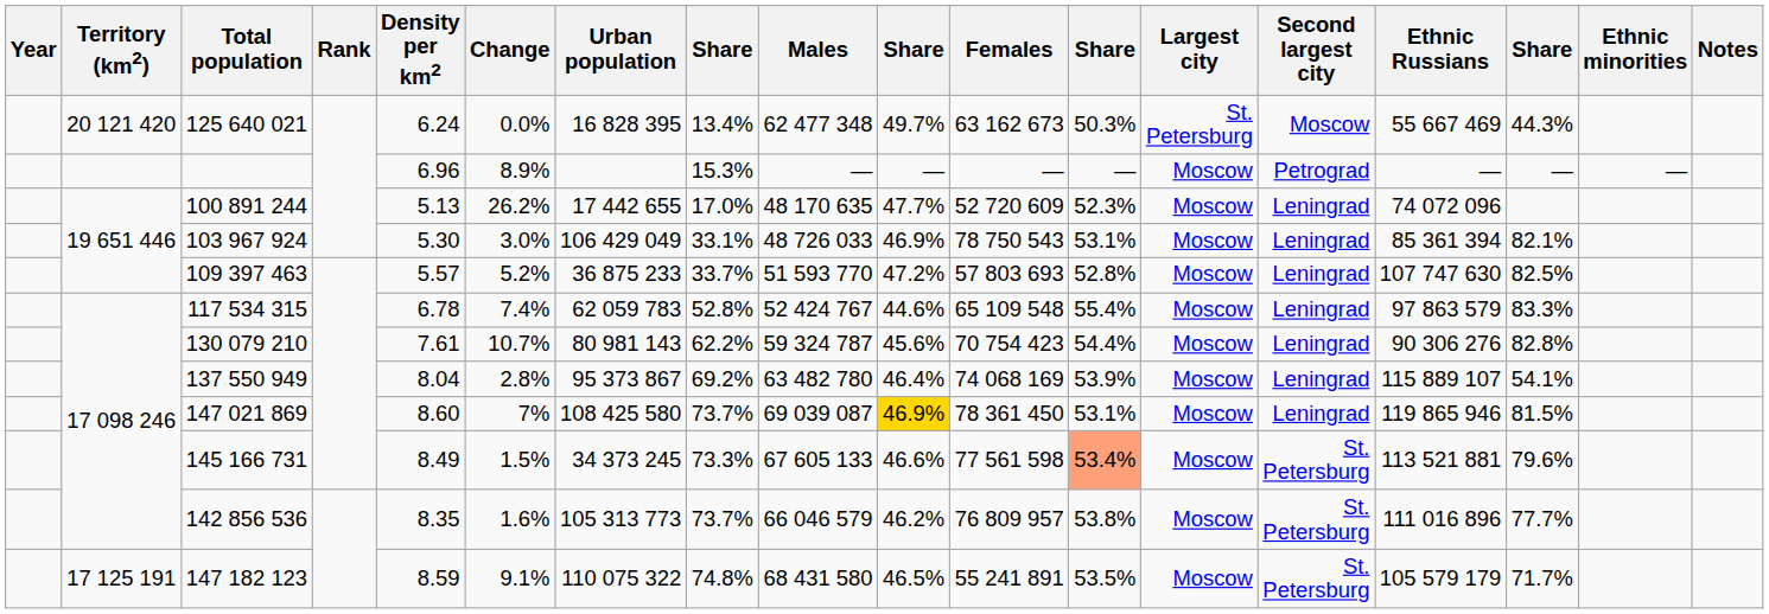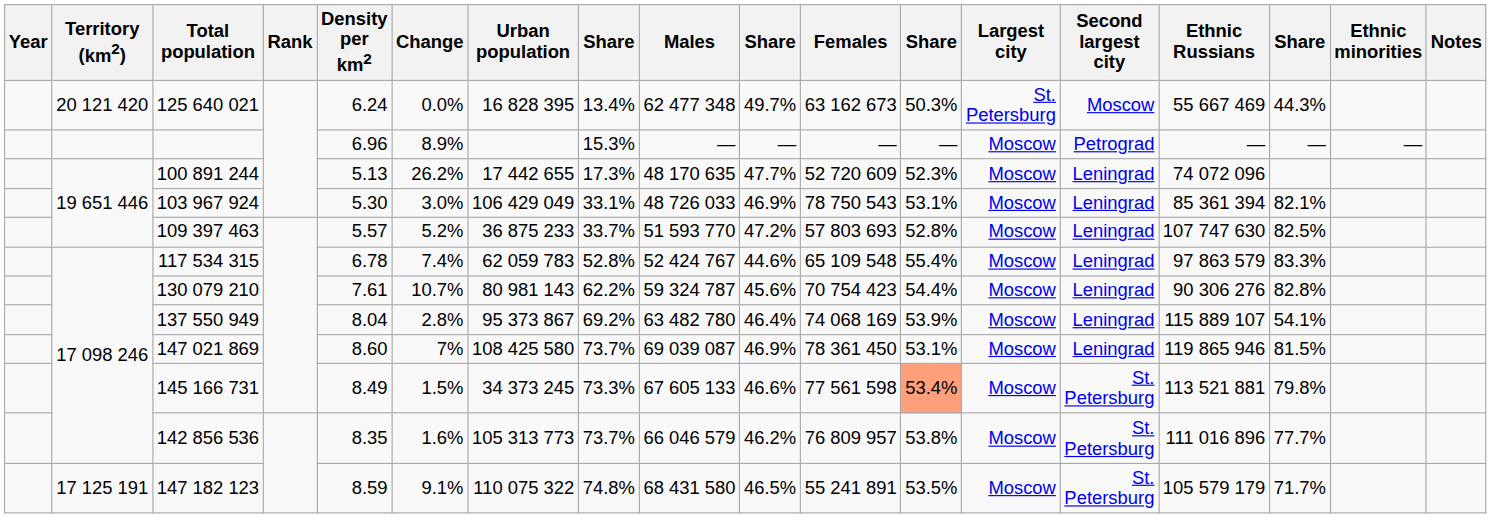 <table class="sortable wikitable" style="margin: auto;">
 <tr>
 <th>Year</th>
 <th>Territory<br>(<strong>km<sup>2</sup></strong>)</th>
 <th>Total<br>population</th>
 <th>Rank</th>
 <th>Density<br>per km<sup>2</sup></th>
 <th>Change</th>
 <th>Urban<br>population</th>
 <th>Share</th>
 <th>Males</th>
 <th>Share</th>
 <th>Females</th>
 <th>Share</th>
 <th>Largest city</th>
 <th>Second<br>largest city</th>
 <th>Ethnic<br>Russians</th>
 <th>Share</th>
 <th>Ethnic<br>minorities</th>
 <th>Notes</th>
 </tr>
 <tr align="right">
 <td></td>
 <td>20 121 420</td>
 <td>125 640 021</td>
 <td rowspan="4"></td>
 <td> 6.24</td>
 <td> 0.0%</td>
 <td>16 828 395</td>
 <td> 13.4%</td>
 <td>62 477 348</td>
 <td> 49.7%</td>
 <td>63 162 673</td>
 <td> 50.3%</td>
 <td> <a href='#'>St. Petersburg</a><br></td>
 <td> <a href='#'>Moscow</a><br></td>
 <td>55 667 469</td>
 <td> 44.3%</td>
 <td></td>
 <td align="left"></td>
 </tr>
 <tr align="right">
 <td></td>
 <td></td>
 <td></td>
 <td> 6.96</td>
 <td> 8.9%</td>
 <td></td>
 <td> 15.3%</td>
 <td>—</td>
 <td>—</td>
 <td>—</td>
 <td>—</td>
 <td> <a href='#'>Moscow</a><br></td>
 <td> <a href='#'>Petrograd</a><br></td>
 <td>—</td>
 <td>—</td>
 <td>—</td>
 <td align="left"></td>
 </tr>
 <tr align="right">
 <td></td>
 <td rowspan="3">19 651 446</td>
 <td>100 891 244</td>
 <td> 5.13</td>
 <td> 26.2%</td>
 <td>17 442 655</td>
-<td> 17.0%</td>
+<td> 17.3%</td>
 <td>48 170 635</td>
 <td> 47.7%</td>
 <td>52 720 609</td>
 <td> 52.3%</td>
 <td> <a href='#'>Moscow</a><br></td>
 <td> <a href='#'>Leningrad</a><br></td>
 <td>74 072 096</td>
 <td></td>
 <td></td>
 <td align="left"></td>
 </tr>
 <tr align="right">
 <td></td>
 <td>103 967 924</td>
 <td> 5.30</td>
 <td> 3.0%</td>
 <td>106 429 049</td>
 <td> 33.1%</td>
 <td>48 726 033</td>
 <td> 46.9%</td>
 <td>78 750 543</td>
 <td> 53.1%</td>
 <td> <a href='#'>Moscow</a><br></td>
 <td> <a href='#'>Leningrad</a><br></td>
 <td>85 361 394</td>
 <td> 82.1%</td>
 <td></td>
 <td align="left"></td>
 </tr>
 <tr align="right">
 <td></td>
 <td>109 397 463</td>
 <td rowspan="6"></td>
 <td> 5.57</td>
 <td> 5.2%</td>
 <td>36 875 233</td>
 <td> 33.7%</td>
 <td>51 593 770</td>
 <td> 47.2%</td>
 <td>57 803 693</td>
 <td> 52.8%</td>
 <td> <a href='#'>Moscow</a><br></td>
 <td> <a href='#'>Leningrad</a><br></td>
 <td>107 747 630</td>
 <td> 82.5%</td>
 <td></td>
 <td align="left"></td>
 </tr>
 <tr align="right">
 <td></td>
 <td rowspan="6">17 098 246</td>
 <td>117 534 315</td>
 <td> 6.78</td>
 <td> 7.4%</td>
 <td>62 059 783</td>
 <td> 52.8%</td>
 <td>52 424 767</td>
 <td> 44.6%</td>
 <td>65 109 548</td>
 <td> 55.4%</td>
 <td> <a href='#'>Moscow</a><br></td>
 <td> <a href='#'>Leningrad</a><br></td>
 <td>97 863 579</td>
 <td> 83.3%</td>
 <td></td>
 <td align="left"></td>
 </tr>
 <tr align="right">
 <td></td>
 <td>130 079 210</td>
 <td> 7.61</td>
 <td> 10.7%</td>
 <td>80 981 143</td>
 <td> 62.2%</td>
 <td>59 324 787</td>
 <td> 45.6%</td>
 <td>70 754 423</td>
 <td> 54.4%</td>
 <td> <a href='#'>Moscow</a><br></td>
 <td> <a href='#'>Leningrad</a><br></td>
 <td>90 306 276</td>
 <td> 82.8%</td>
 <td></td>
 <td align="left"></td>
 </tr>
 <tr align="right">
 <td></td>
 <td>137 550 949</td>
 <td> 8.04</td>
 <td> 2.8%</td>
 <td>95 373 867</td>
 <td> 69.2%</td>
 <td>63 482 780</td>
 <td> 46.4%</td>
 <td>74 068 169</td>
 <td> 53.9%</td>
 <td> <a href='#'>Moscow</a><br></td>
 <td> <a href='#'>Leningrad</a><br></td>
 <td>115 889 107</td>
 <td> 54.1%</td>
 <td></td>
 <td align="left"></td>
 </tr>
 <tr align="right">
 <td></td>
 <td>147 021 869</td>
 <td> 8.60</td>
 <td> 7%</td>
 <td>108 425 580</td>
 <td> 73.7%</td>
 <td>69 039 087</td>
-<td style="background: gold;"> 46.9%</td>
+<td> 46.9%</td>
 <td>78 361 450</td>
 <td> 53.1%</td>
 <td> <a href='#'>Moscow</a><br></td>
 <td> <a href='#'>Leningrad</a><br></td>
 <td>119 865 946</td>
 <td> 81.5%</td>
 <td></td>
 <td align="left"></td>
 </tr>
 <tr align="right">
 <td></td>
 <td>145 166 731</td>
 <td> 8.49</td>
 <td> 1.5%</td>
 <td>34 373 245</td>
 <td> 73.3%</td>
 <td>67 605 133</td>
 <td> 46.6%</td>
 <td>77 561 598</td>
 <td style="background: lightsalmon;"> 53.4%</td>
 <td> <a href='#'>Moscow</a><br></td>
 <td> <a href='#'>St. Petersburg</a><br></td>
 <td>113 521 881</td>
-<td> 79.6%</td>
+<td> 79.8%</td>
 <td></td>
 <td align="left"></td>
 </tr>
 <tr align="right">
 <td></td>
 <td>142 856 536</td>
 <td rowspan="2"></td>
 <td> 8.35</td>
 <td> 1.6%</td>
 <td>105 313 773</td>
 <td> 73.7%</td>
 <td>66 046 579</td>
 <td> 46.2%</td>
 <td>76 809 957</td>
 <td> 53.8%</td>
 <td> <a href='#'>Moscow</a><br></td>
 <td> <a href='#'>St. Petersburg</a><br></td>
 <td>111 016 896</td>
 <td> 77.7%</td>
 <td></td>
 <td align="left"></td>
 </tr>
 <tr align="right">
 <td></td>
 <td>17 125 191</td>
 <td>147 182 123</td>
 <td> 8.59</td>
 <td> 9.1%</td>
 <td>110 075 322</td>
 <td> 74.8%</td>
 <td>68 431 580</td>
 <td> 46.5%</td>
 <td>55 241 891</td>
 <td> 53.5%</td>
 <td> <a href='#'>Moscow</a><br></td>
 <td> <a href='#'>St. Petersburg</a><br></td>
 <td>105 579 179</td>
 <td> 71.7%</td>
 <td></td>
 <td align="left"></td>
 </tr>
 </table>
